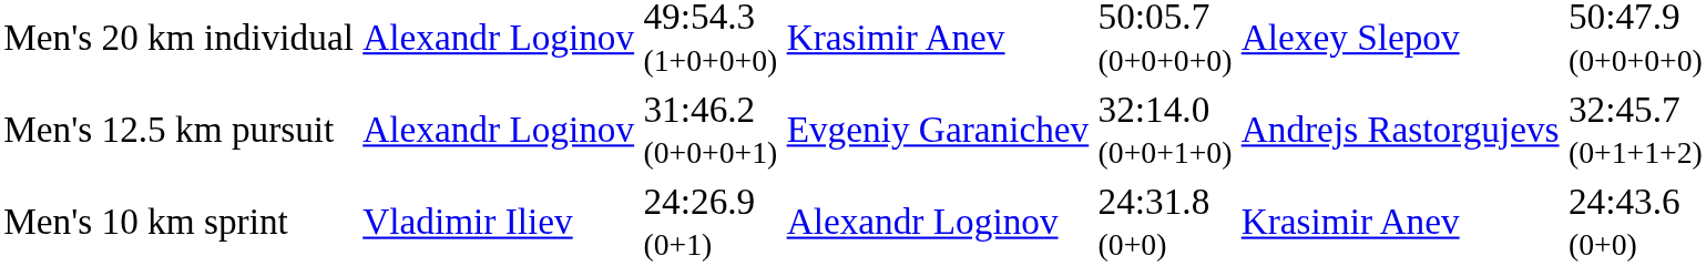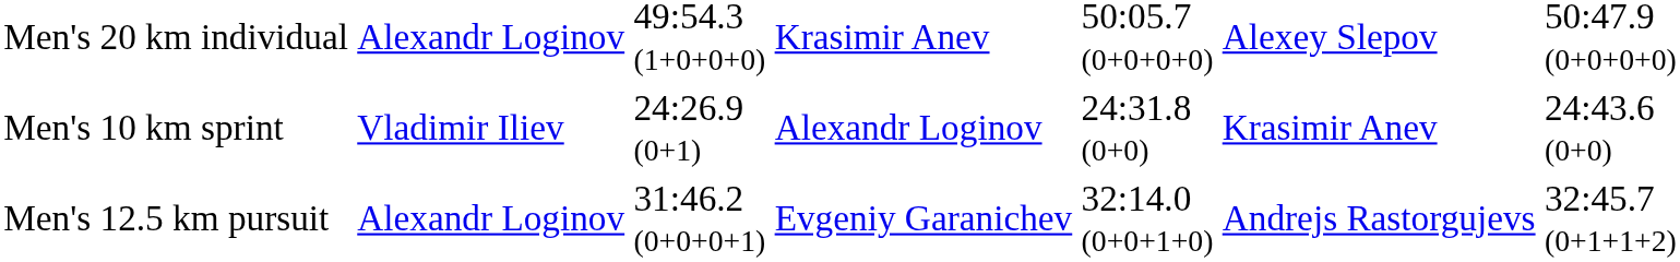 <table>
 <tr>
 <td>Men's 20 km individual <br><em></em></td>
 <td><a href='#'>Alexandr Loginov</a><br><small></small></td>
 <td>49:54.3<br><small>(1+0+0+0)</small></td>
 <td><a href='#'>Krasimir Anev</a><br><small></small></td>
 <td>50:05.7<br><small>(0+0+0+0)</small></td>
 <td><a href='#'>Alexey Slepov</a><br><small></small></td>
 <td>50:47.9<br><small>(0+0+0+0)</small></td>
 </tr>
 <tr>
+<td>Men's 10 km sprint <br><em></em></td>
+<td><a href='#'>Vladimir Iliev</a><br><small></small></td>
+<td>24:26.9<br><small>(0+1)</small></td>
+<td><a href='#'>Alexandr Loginov</a><br><small></small></td>
+<td>24:31.8<br><small>(0+0)</small></td>
+<td><a href='#'>Krasimir Anev</a><br><small></small></td>
+<td>24:43.6<br><small>(0+0)</small></td>
+</tr>
+<tr>
 <td>Men's 12.5 km pursuit  <br><em></em></td>
 <td><a href='#'>Alexandr Loginov</a><br><small></small></td>
 <td>31:46.2<br><small>(0+0+0+1)</small></td>
 <td><a href='#'>Evgeniy Garanichev</a><br><small></small></td>
 <td>32:14.0<br><small>(0+0+1+0)</small></td>
 <td><a href='#'>Andrejs Rastorgujevs</a><br><small></small></td>
 <td>32:45.7<br><small>(0+1+1+2)</small></td>
 </tr>
-<tr>
-<td>Men's 10 km sprint <br><em></em></td>
-<td><a href='#'>Vladimir Iliev</a><br><small></small></td>
-<td>24:26.9<br><small>(0+1)</small></td>
-<td><a href='#'>Alexandr Loginov</a><br><small></small></td>
-<td>24:31.8<br><small>(0+0)</small></td>
-<td><a href='#'>Krasimir Anev</a><br><small></small></td>
-<td>24:43.6<br><small>(0+0)</small></td>
-</tr>
 </table>
